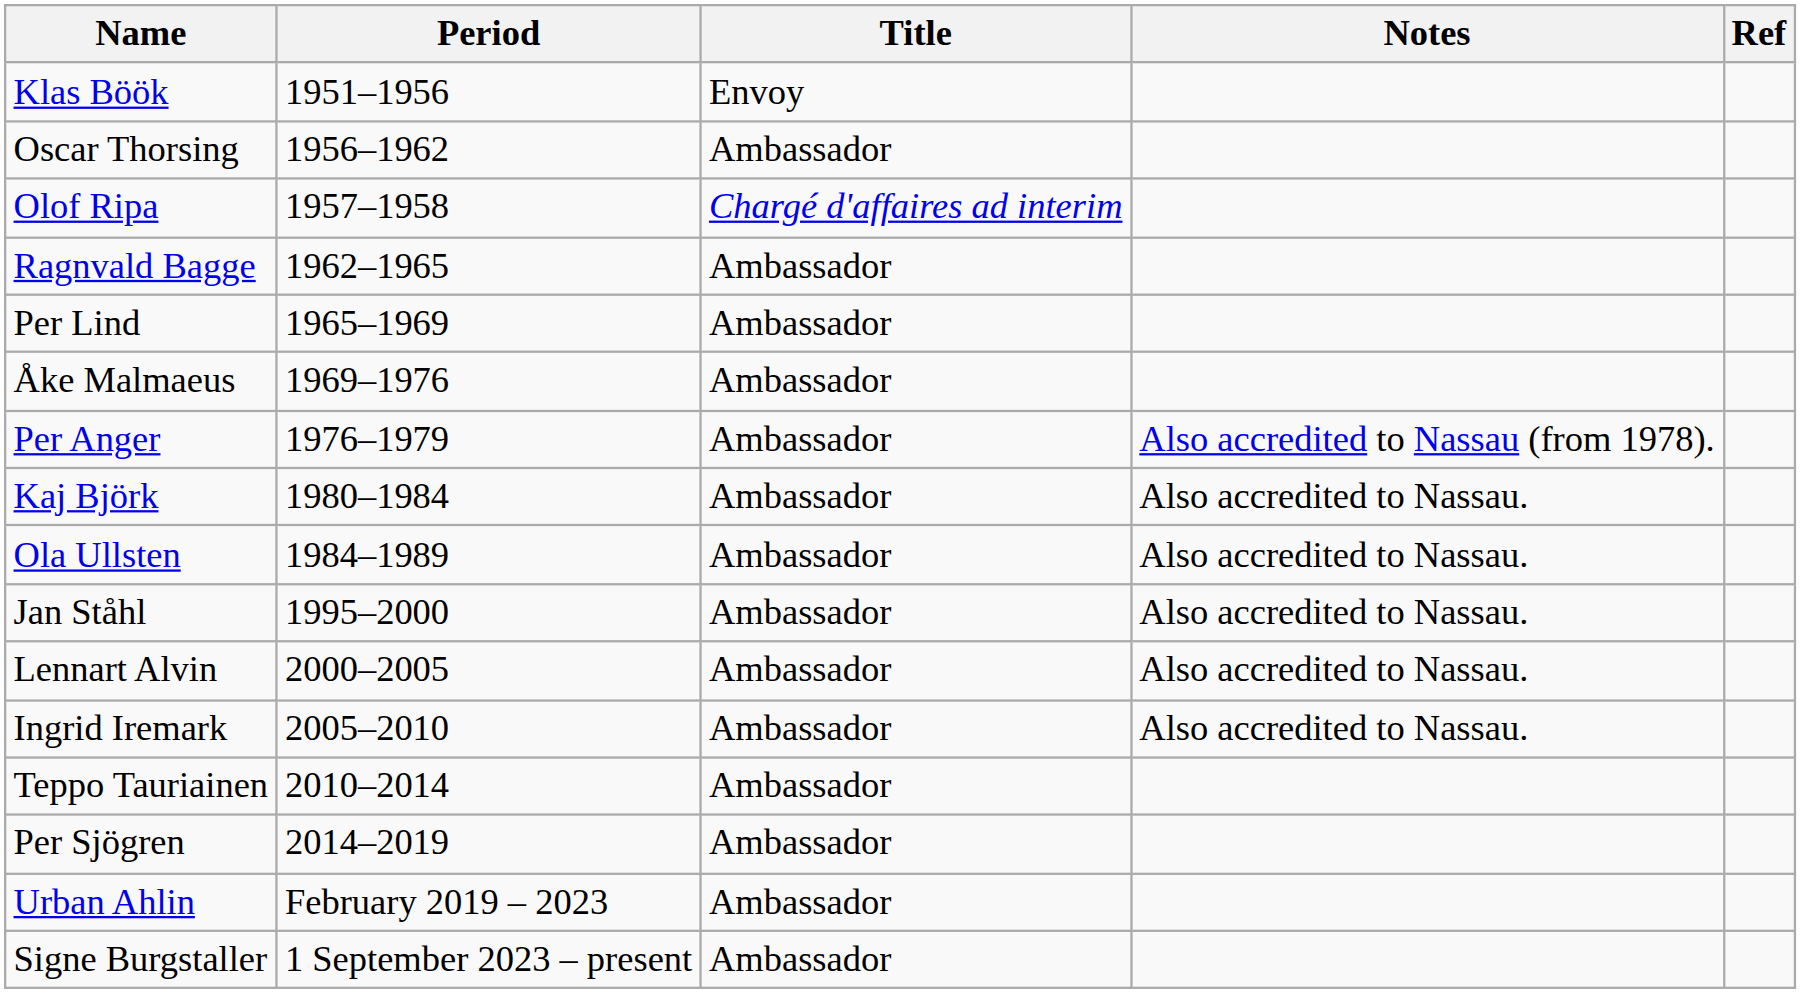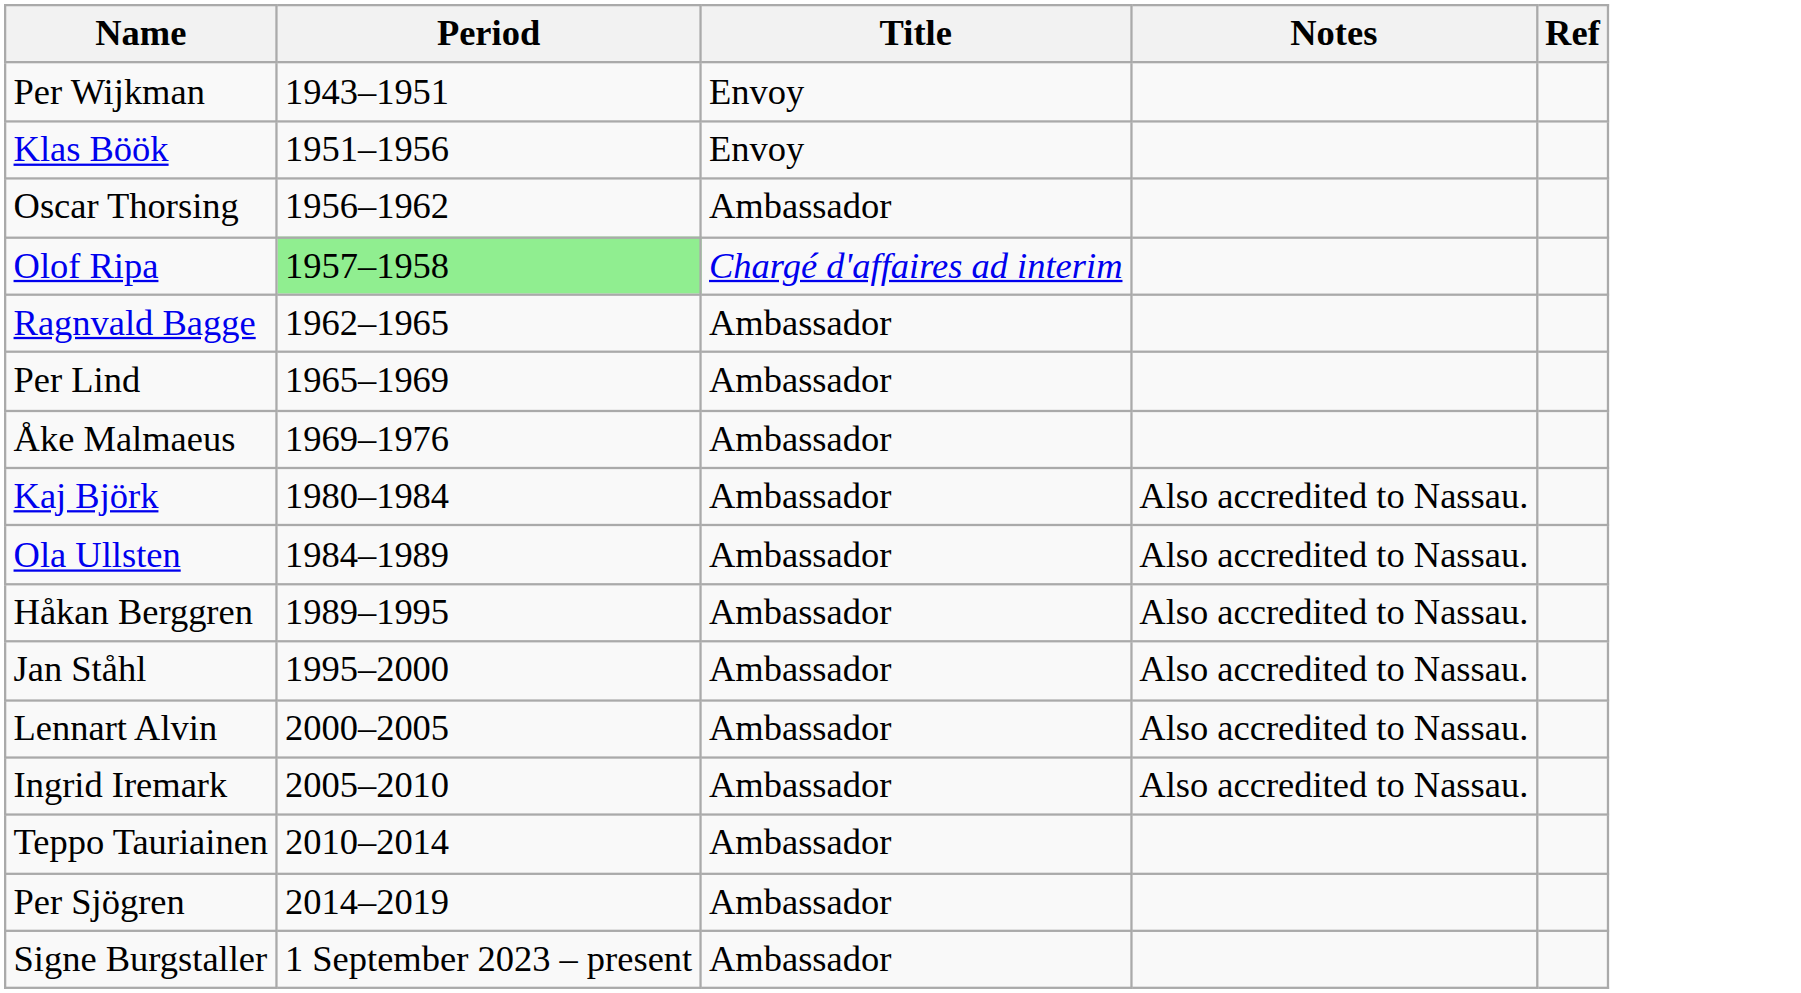 <table class="wikitable">
 <tr>
 <th>Name</th>
 <th>Period</th>
 <th>Title</th>
 <th>Notes</th>
 <th>Ref</th>
+</tr>
+<tr>
+<td>Per Wijkman</td>
+<td>1943–1951</td>
+<td>Envoy</td>
+<td></td>
+<td></td>
 </tr>
 <tr>
 <td><a href='#'>Klas Böök</a></td>
 <td>1951–1956</td>
 <td>Envoy</td>
 <td></td>
 <td></td>
 </tr>
 <tr>
 <td>Oscar Thorsing</td>
 <td>1956–1962</td>
 <td>Ambassador</td>
 <td></td>
 <td></td>
 </tr>
 <tr>
 <td><a href='#'>Olof Ripa</a></td>
-<td>1957–1958</td>
+<td style="background: lightgreen;">1957–1958</td>
 <td><em><a href='#'>Chargé d'affaires ad interim</a></em></td>
 <td></td>
 <td></td>
 </tr>
 <tr>
 <td><a href='#'>Ragnvald Bagge</a></td>
 <td>1962–1965</td>
 <td>Ambassador</td>
 <td></td>
 <td></td>
 </tr>
 <tr>
 <td>Per Lind</td>
 <td>1965–1969</td>
 <td>Ambassador</td>
 <td></td>
 <td></td>
 </tr>
 <tr>
 <td>Åke Malmaeus</td>
 <td>1969–1976</td>
 <td>Ambassador</td>
 <td></td>
 <td></td>
 </tr>
 <tr>
-<td><a href='#'>Per Anger</a></td>
-<td>1976–1979</td>
-<td>Ambassador</td>
-<td><a href='#'>Also accredited</a> to <a href='#'>Nassau</a> (from 1978).</td>
-<td></td>
-</tr>
-<tr>
 <td><a href='#'>Kaj Björk</a></td>
 <td>1980–1984</td>
 <td>Ambassador</td>
 <td>Also accredited to Nassau.</td>
 <td></td>
 </tr>
 <tr>
 <td><a href='#'>Ola Ullsten</a></td>
 <td>1984–1989</td>
+<td>Ambassador</td>
+<td>Also accredited to Nassau.</td>
+<td></td>
+</tr>
+<tr>
+<td>Håkan Berggren</td>
+<td>1989–1995</td>
 <td>Ambassador</td>
 <td>Also accredited to Nassau.</td>
 <td></td>
 </tr>
 <tr>
 <td>Jan Ståhl</td>
 <td>1995–2000</td>
 <td>Ambassador</td>
 <td>Also accredited to Nassau.</td>
 <td></td>
 </tr>
 <tr>
 <td>Lennart Alvin</td>
 <td>2000–2005</td>
 <td>Ambassador</td>
 <td>Also accredited to Nassau.</td>
 <td></td>
 </tr>
 <tr>
 <td>Ingrid Iremark</td>
 <td>2005–2010</td>
 <td>Ambassador</td>
 <td>Also accredited to Nassau.</td>
 <td></td>
 </tr>
 <tr>
 <td>Teppo Tauriainen</td>
 <td>2010–2014</td>
 <td>Ambassador</td>
 <td></td>
 <td></td>
 </tr>
 <tr>
 <td>Per Sjögren</td>
 <td>2014–2019</td>
 <td>Ambassador</td>
 <td></td>
 <td></td>
 </tr>
 <tr>
-<td><a href='#'>Urban Ahlin</a></td>
-<td>February 2019 – 2023</td>
-<td>Ambassador</td>
-<td></td>
-<td></td>
-</tr>
-<tr>
 <td>Signe Burgstaller</td>
 <td>1 September 2023 – present</td>
 <td>Ambassador</td>
 <td></td>
 <td></td>
 </tr>
 </table>
